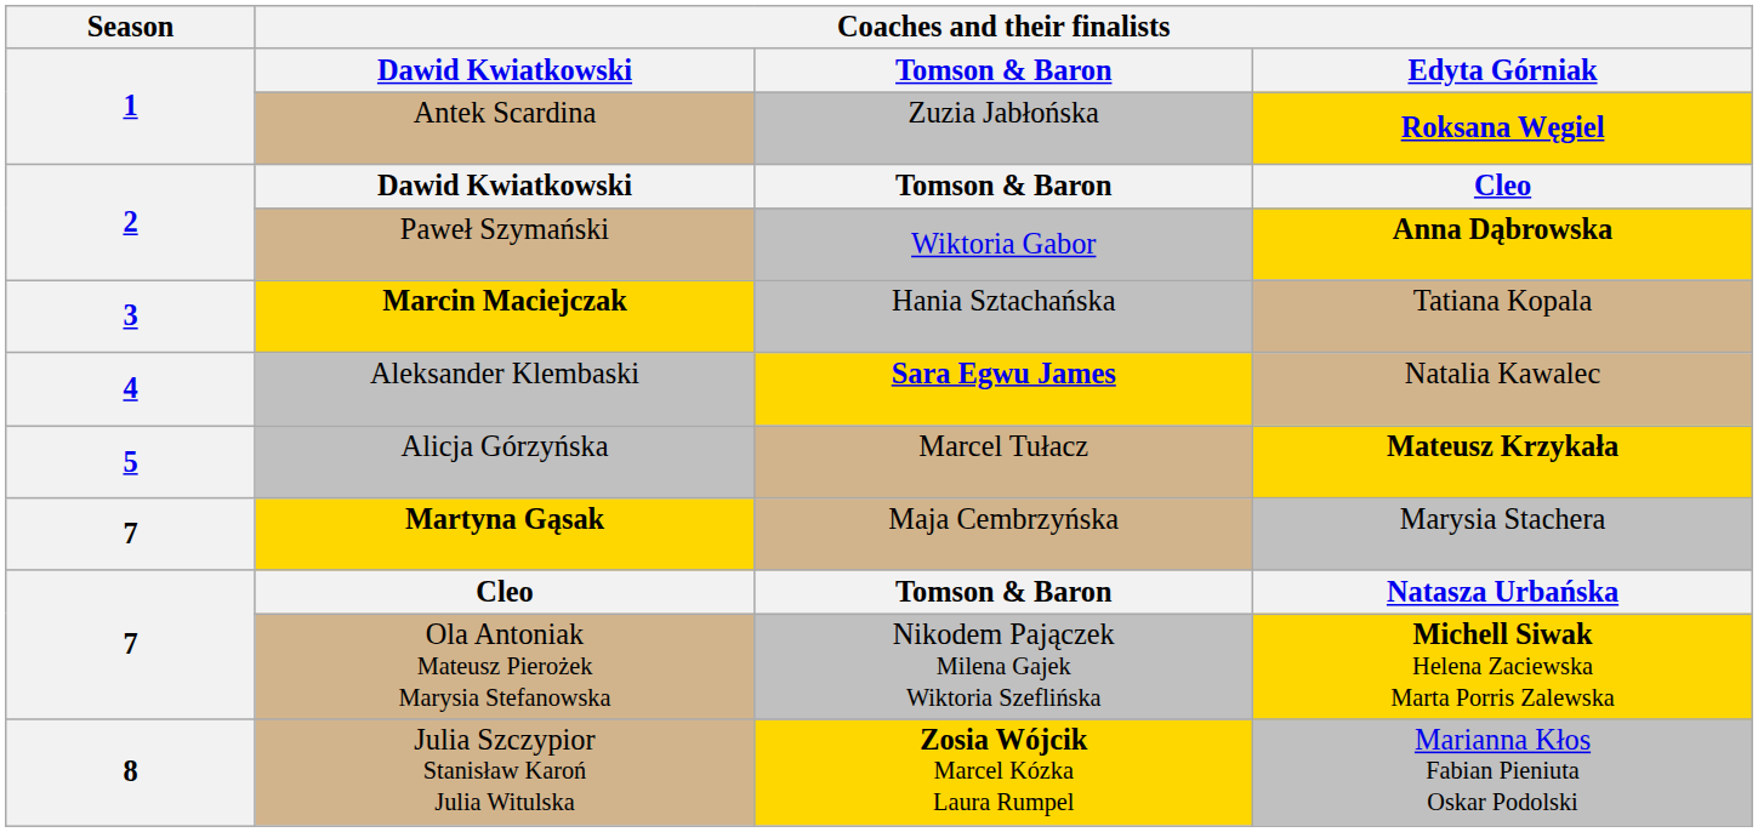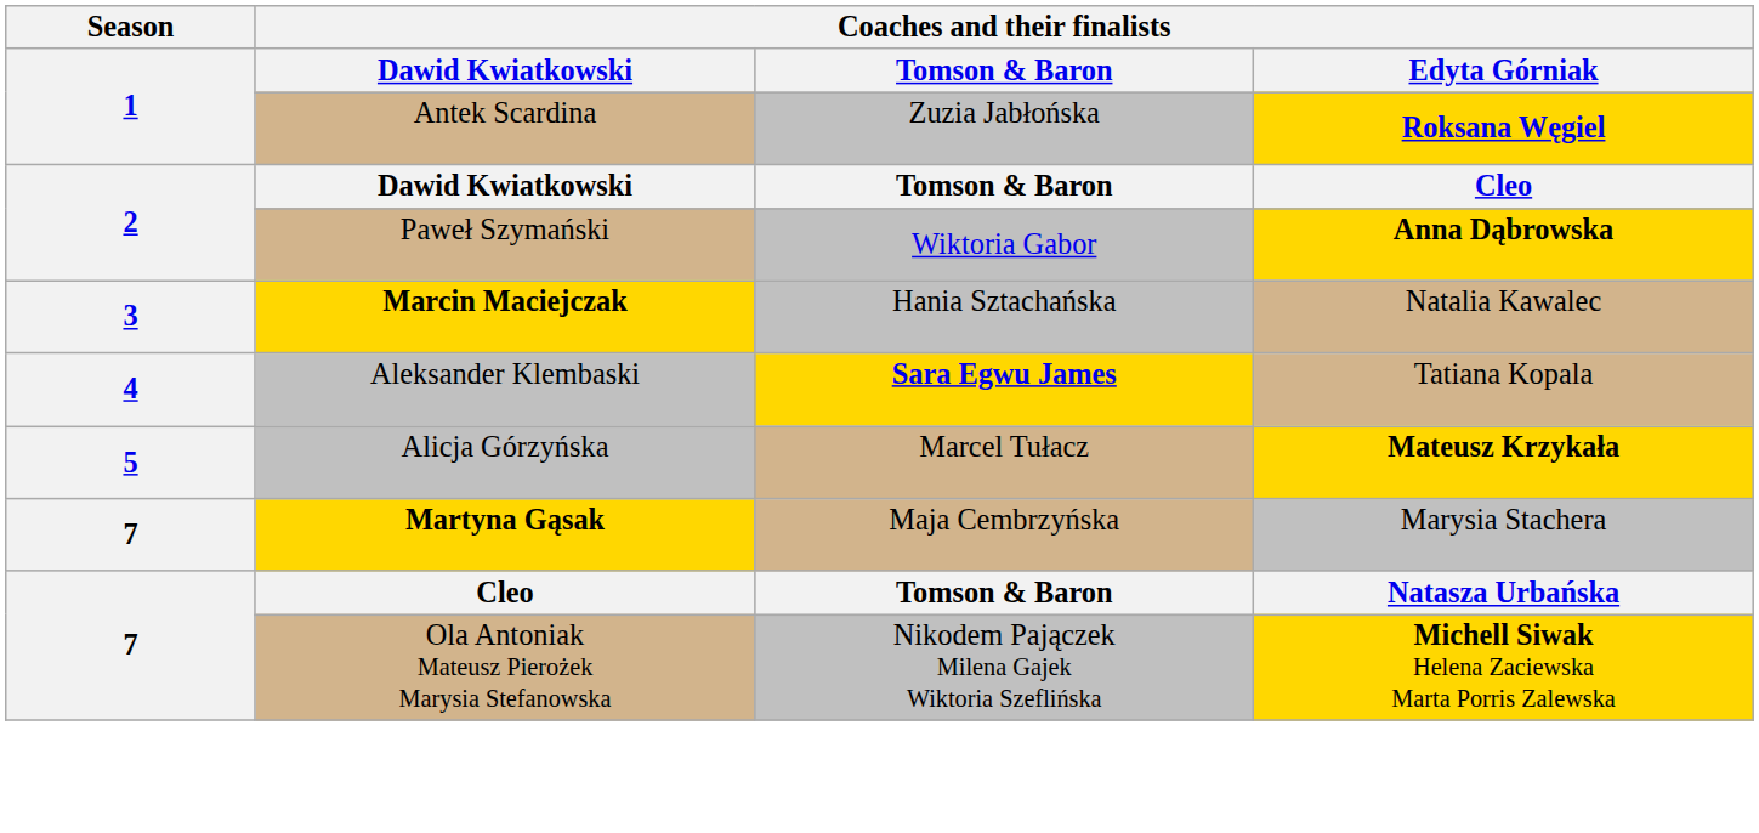 <table class="wikitable" style="text-align:center; line-height:16px; width:75%">
 <tr>
 <th style="width:10%">Season</th>
 <th style="width:60%" colspan="3">Coaches and their finalists</th>
 </tr>
 <tr>
 <th rowspan="2"><a href='#'>1</a></th>
 <th style="width:20%" scope="col"><a href='#'>Dawid Kwiatkowski</a></th>
 <th style="width:20%" scope="col"><a href='#'>Tomson & Baron</a></th>
 <th style="width:20%" scope="col"><a href='#'>Edyta Górniak</a></th>
 </tr>
 <tr>
 <td style="background:tan">Antek Scardina<br><br></td>
 <td style="background:silver">Zuzia Jabłońska<br><br></td>
 <td style="background:gold"><strong><a href='#'>Roksana Węgiel</a></strong><br></td>
 </tr>
 <tr>
 <th rowspan="2"><a href='#'>2</a></th>
 <th scope="col">Dawid Kwiatkowski</th>
 <th scope="col">Tomson & Baron</th>
 <th scope="col"><a href='#'>Cleo</a></th>
 </tr>
 <tr>
 <td style="background:tan">Paweł Szymański<br><br></td>
 <td style="background:silver"><a href='#'>Wiktoria Gabor</a><br></td>
 <td style="background:gold"><strong>Anna Dąbrowska</strong><br><br></td>
 </tr>
 <tr>
 <th><a href='#'>3</a></th>
 <td style="background:gold"><strong>Marcin Maciejczak</strong><br><br></td>
 <td style="background:silver">Hania Sztachańska<br><br></td>
-<td style="background:tan">Tatiana Kopala<br><br></td>
+<td style="background:tan">Natalia Kawalec<br><br></td>
 </tr>
 <tr>
 <th><a href='#'>4</a></th>
 <td style="background:silver">Aleksander Klembaski<br><br></td>
 <td style="background:gold"><strong><a href='#'>Sara Egwu James</a></strong><br><br></td>
-<td style="background:tan">Natalia Kawalec<br><br></td>
+<td style="background:tan">Tatiana Kopala<br><br></td>
 </tr>
 <tr>
 <th><a href='#'>5</a></th>
 <td style="background:silver">Alicja Górzyńska<br><br></td>
 <td style="background:tan">Marcel Tułacz<br><br></td>
 <td style="background:gold"><strong>Mateusz Krzykała</strong><br><br></td>
 </tr>
 <tr>
 <th>7</th>
 <td style="background:gold"><strong>Martyna Gąsak</strong><br><br></td>
 <td style="background:tan">Maja Cembrzyńska<br><br></td>
 <td style="background:silver">Marysia Stachera<br><br></td>
 </tr>
 <tr rowspan="2"| >
 <th rowspan="2">7</th>
 <th scope="col">Cleo</th>
 <th scope="col">Tomson & Baron</th>
 <th scope="col"><a href='#'>Natasza Urbańska</a></th>
 </tr>
 <tr>
 <td style="background:tan">Ola Antoniak<br><small>Mateusz Pierożek<br>Marysia Stefanowska</small></td>
 <td style="background:silver">Nikodem Pajączek<br><small>Milena Gajek<br>Wiktoria Szeflińska</small></td>
 <td style="background:gold"><strong>Michell Siwak</strong><br><small>Helena Zaciewska<br>Marta Porris Zalewska</small></td>
 </tr>
-<tr>
-<th>8</th>
-<td style="background:tan">Julia Szczypior<br><small>Stanisław Karoń<br>Julia Witulska</small></td>
-<td style="background:gold"><strong>Zosia Wójcik</strong><br><small>Marcel Kózka<br>Laura Rumpel</small></td>
-<td style="background:silver"><a href='#'>Marianna Kłos</a><br><small>Fabian Pieniuta<br>Oskar Podolski</small></td>
-</tr>
 </table>
